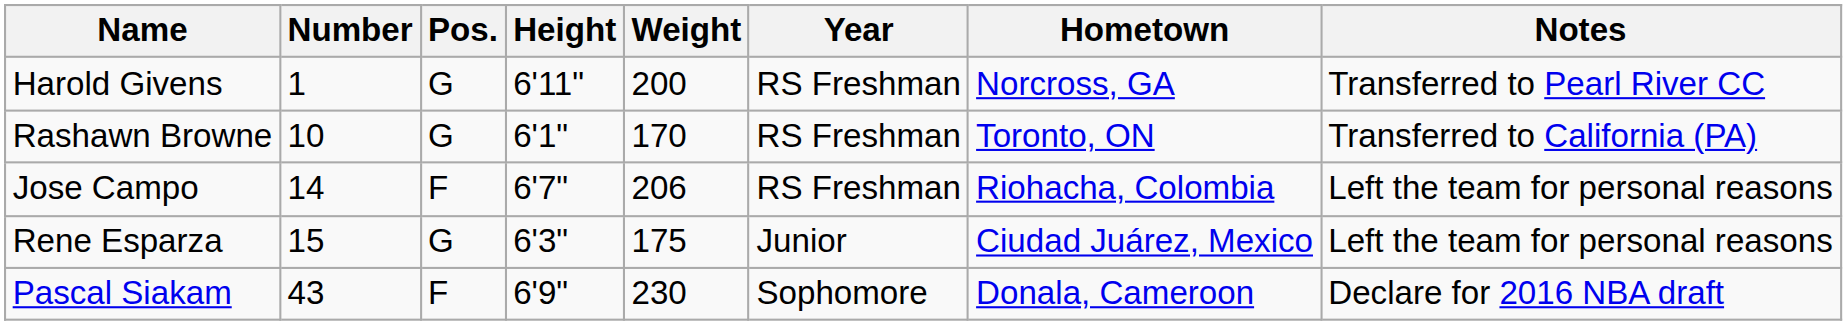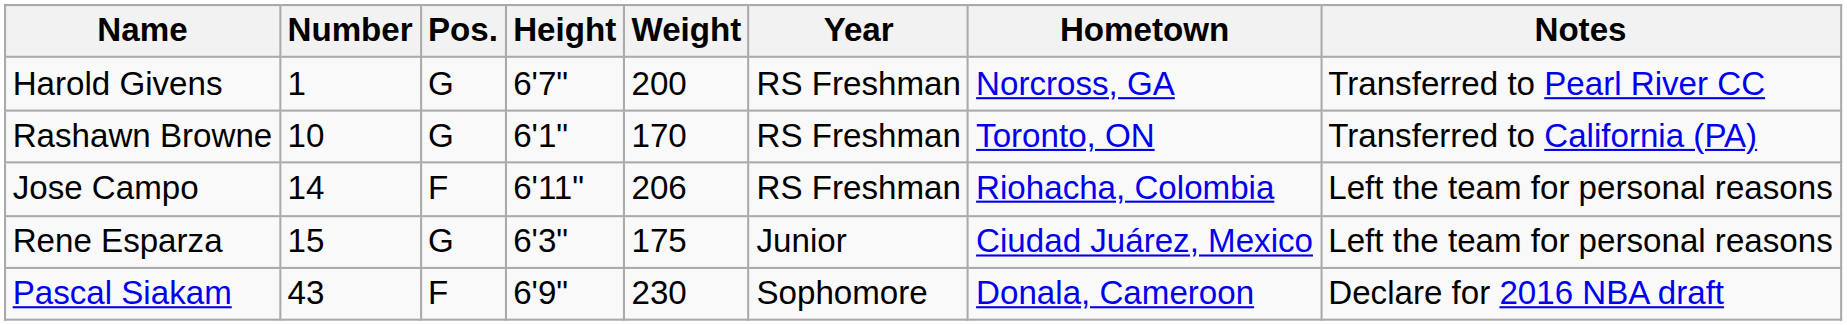 <table class="wikitable sortable" border="1">
 <tr>
 <th>Name</th>
 <th>Number</th>
 <th>Pos.</th>
 <th>Height</th>
 <th>Weight</th>
 <th>Year</th>
 <th>Hometown</th>
 <th class="unsortable">Notes</th>
 </tr>
 <tr>
 <td>Harold Givens</td>
 <td>1</td>
 <td>G</td>
-<td>6'11"</td>
+<td>6'7"</td>
 <td>200</td>
 <td>RS Freshman</td>
 <td><a href='#'>Norcross, GA</a></td>
 <td>Transferred to <a href='#'>Pearl River CC</a></td>
 </tr>
 <tr>
 <td>Rashawn Browne</td>
 <td>10</td>
 <td>G</td>
 <td>6'1"</td>
 <td>170</td>
 <td>RS Freshman</td>
 <td><a href='#'>Toronto, ON</a></td>
 <td>Transferred to <a href='#'>California (PA)</a></td>
 </tr>
 <tr>
 <td>Jose Campo</td>
 <td>14</td>
 <td>F</td>
-<td>6'7"</td>
+<td>6'11"</td>
 <td>206</td>
 <td>RS Freshman</td>
 <td><a href='#'>Riohacha, Colombia</a></td>
 <td>Left the team for personal reasons</td>
 </tr>
 <tr>
 <td>Rene Esparza</td>
 <td>15</td>
 <td>G</td>
 <td>6'3"</td>
 <td>175</td>
 <td>Junior</td>
 <td><a href='#'>Ciudad Juárez, Mexico</a></td>
 <td>Left the team for personal reasons</td>
 </tr>
 <tr>
 <td><a href='#'>Pascal Siakam</a></td>
 <td>43</td>
 <td>F</td>
 <td>6'9"</td>
 <td>230</td>
 <td>Sophomore</td>
 <td><a href='#'>Donala, Cameroon</a></td>
 <td>Declare for <a href='#'>2016 NBA draft</a></td>
 </tr>
 </table>
